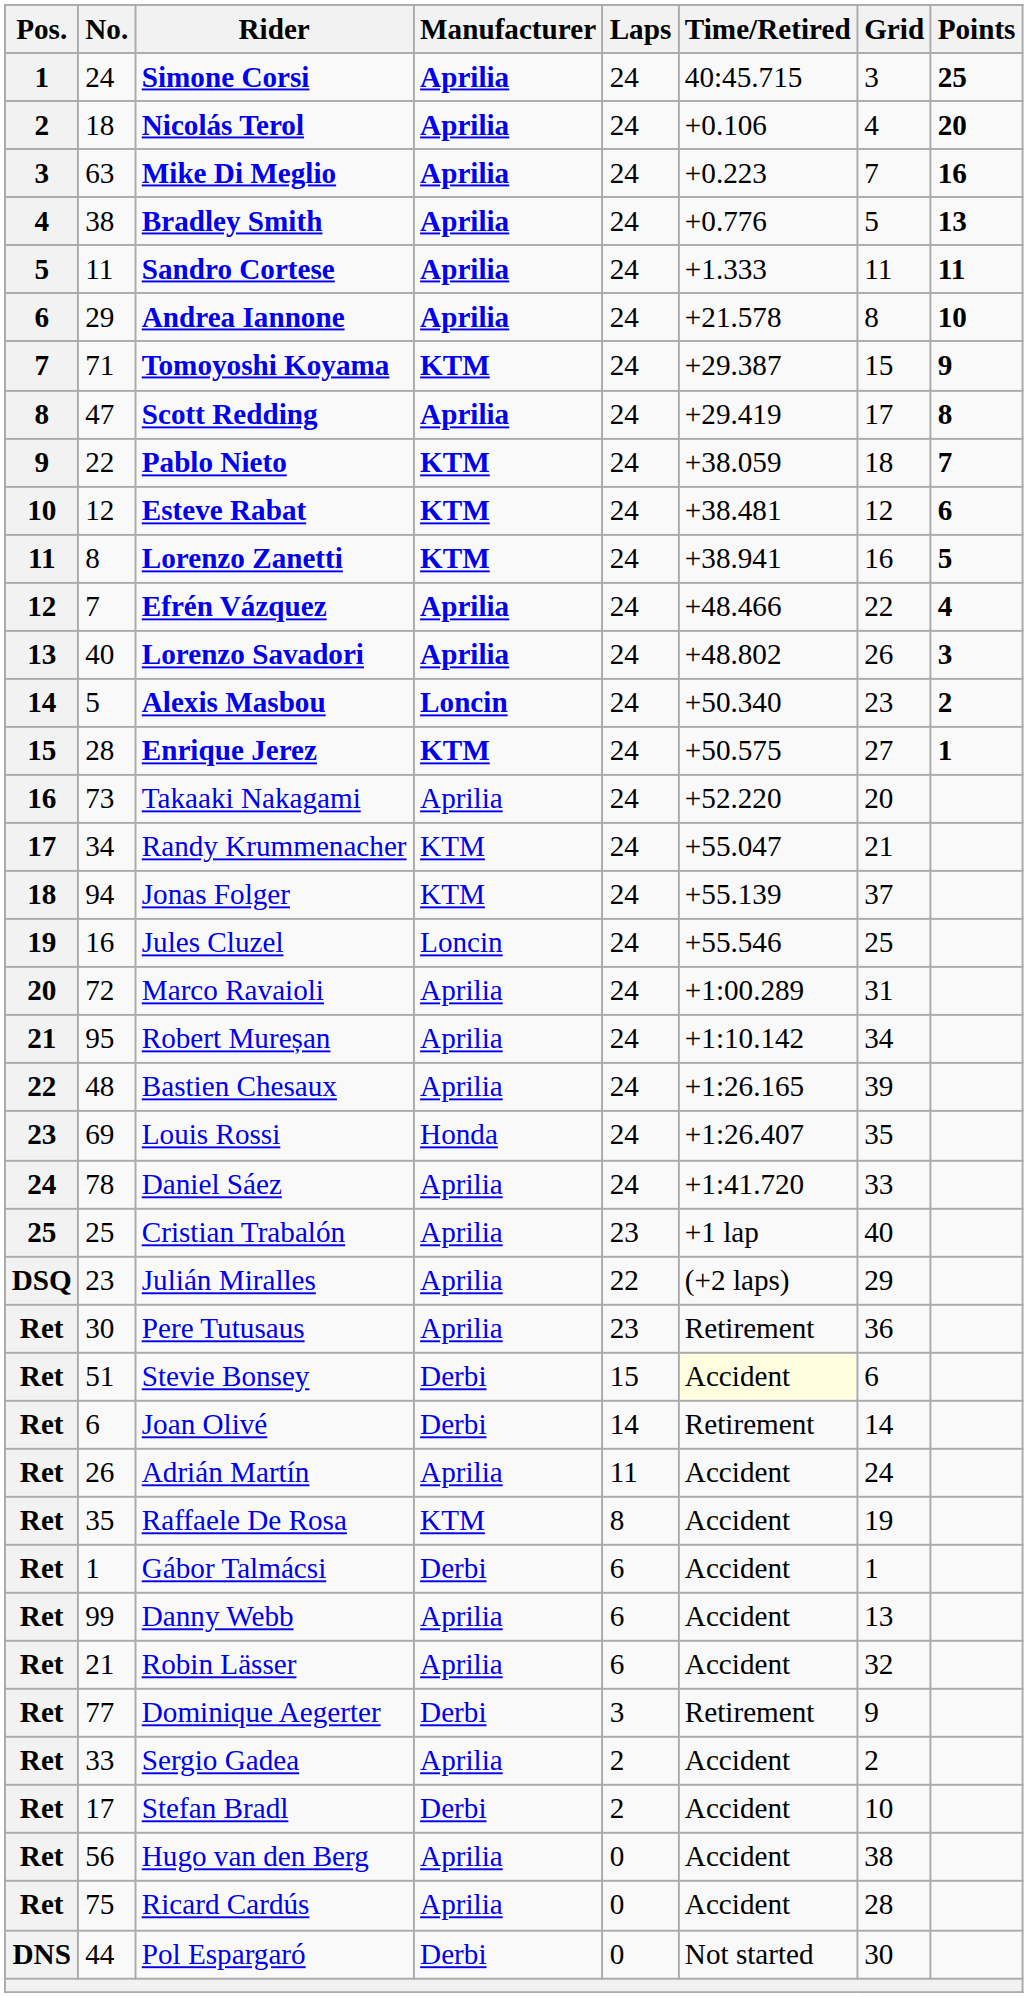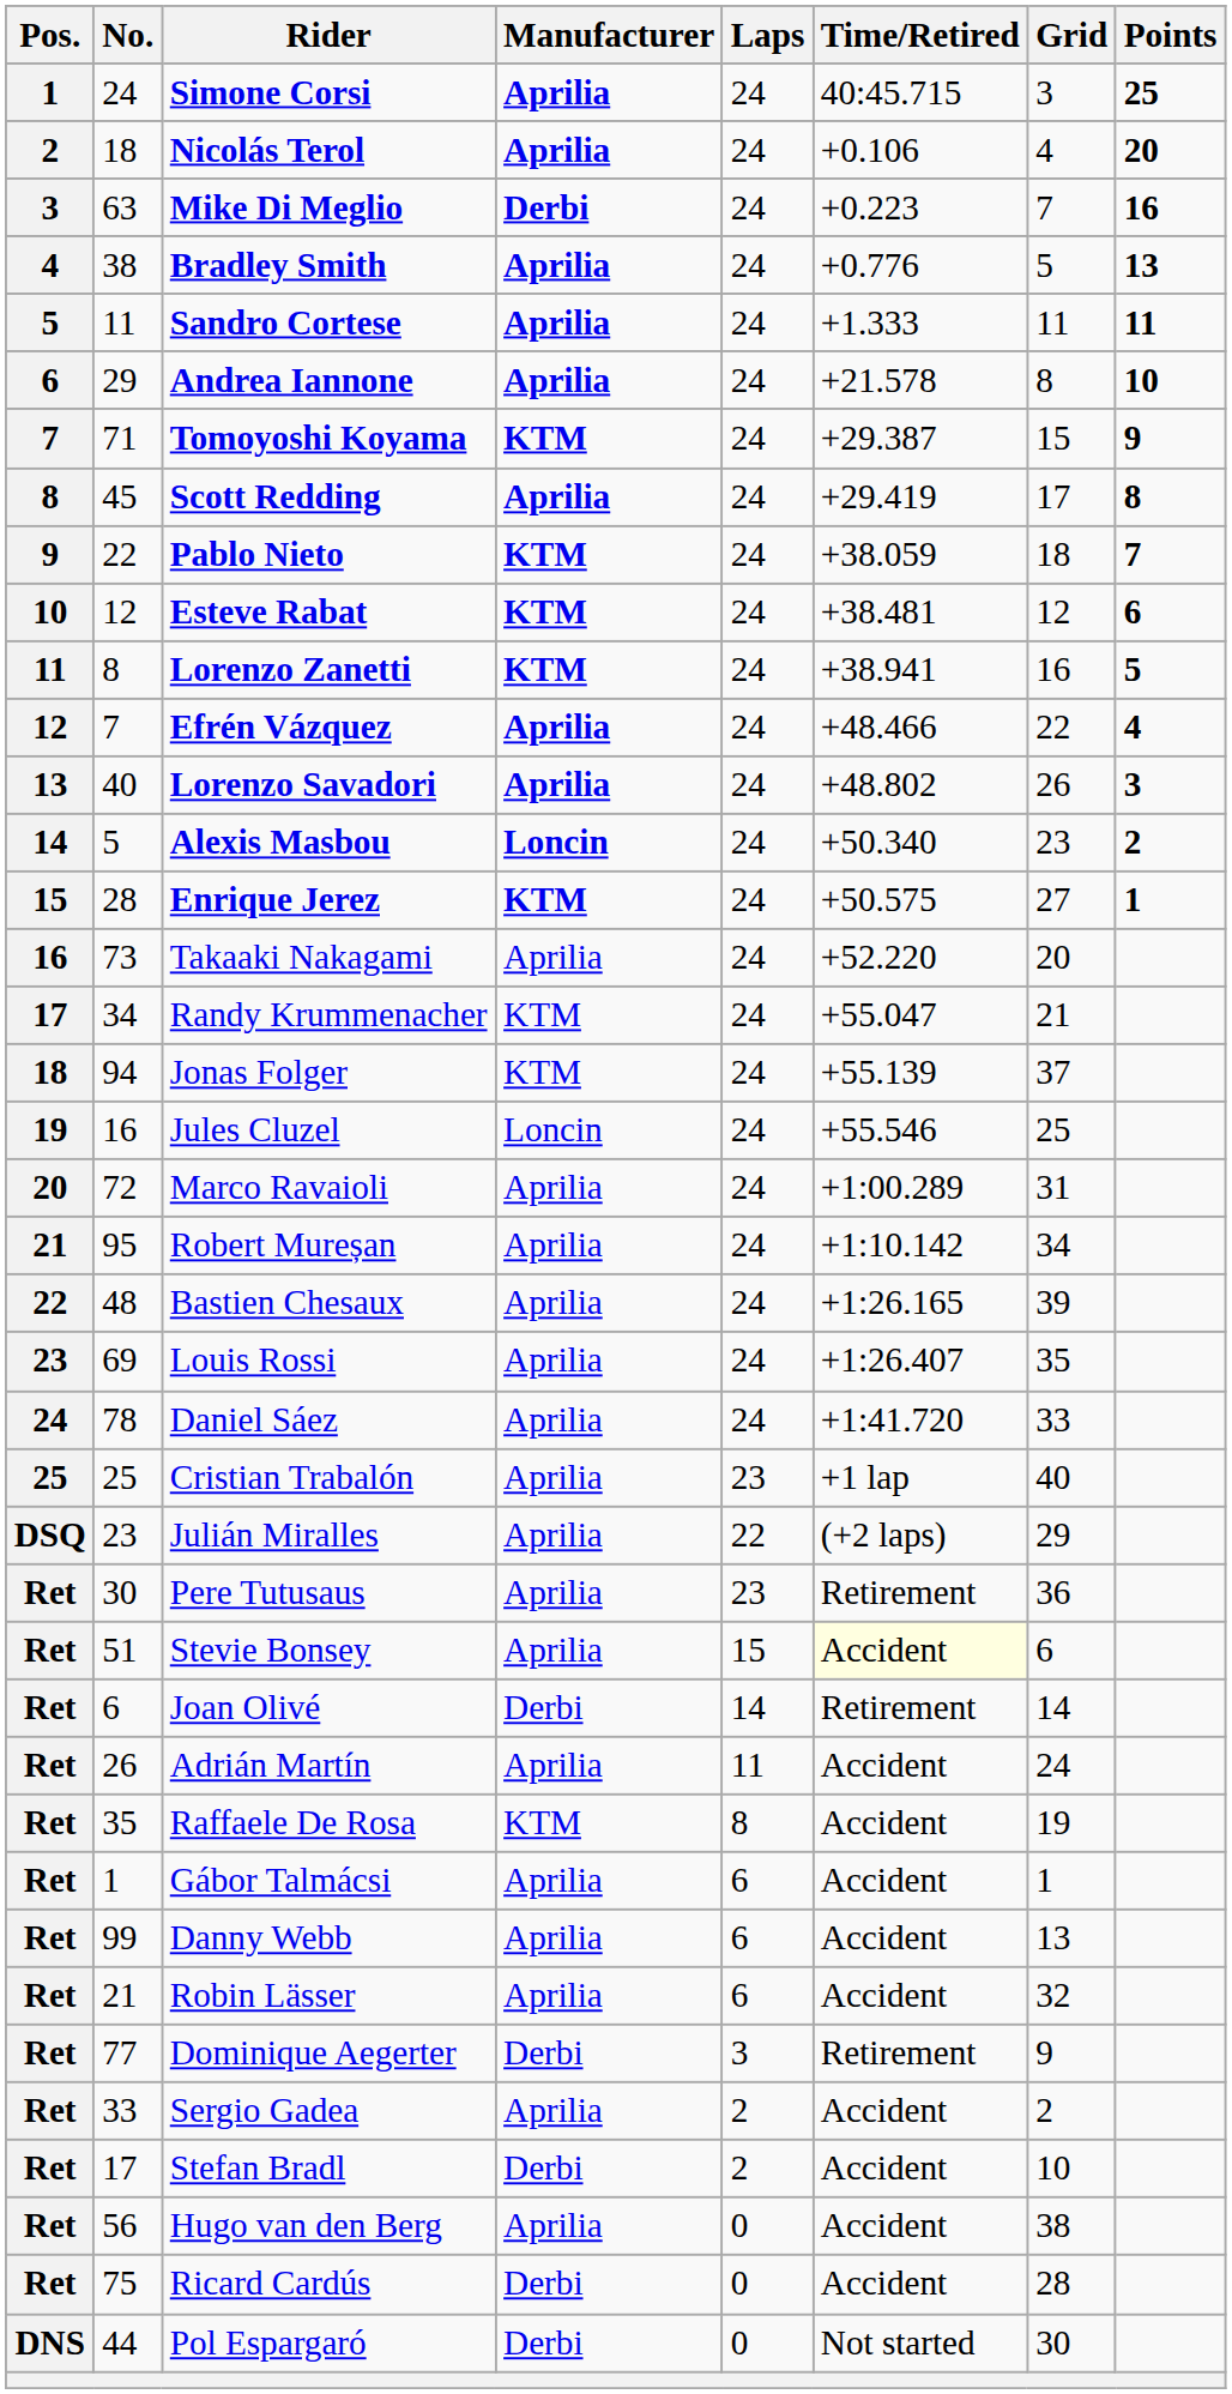 <table class="wikitable" style="font-size: 95%;">
 <tr>
 <th>Pos.</th>
 <th>No.</th>
 <th>Rider</th>
 <th>Manufacturer</th>
 <th>Laps</th>
 <th>Time/Retired</th>
 <th>Grid</th>
 <th>Points</th>
 </tr>
 <tr>
 <th>1</th>
 <td>24</td>
 <td> <strong><a href='#'>Simone Corsi</a></strong></td>
 <td><strong><a href='#'>Aprilia</a></strong></td>
 <td>24</td>
 <td>40:45.715</td>
 <td>3</td>
 <td><strong>25</strong></td>
 </tr>
 <tr>
 <th>2</th>
 <td>18</td>
 <td> <strong><a href='#'>Nicolás Terol</a></strong></td>
 <td><strong><a href='#'>Aprilia</a></strong></td>
 <td>24</td>
 <td>+0.106</td>
 <td>4</td>
 <td><strong>20</strong></td>
 </tr>
 <tr>
 <th>3</th>
 <td>63</td>
 <td> <strong><a href='#'>Mike Di Meglio</a></strong></td>
-<td><strong><a href='#'>Aprilia</a></strong></td>
+<td><strong><a href='#'>Derbi</a></strong></td>
 <td>24</td>
 <td>+0.223</td>
 <td>7</td>
 <td><strong>16</strong></td>
 </tr>
 <tr>
 <th>4</th>
 <td>38</td>
 <td> <strong><a href='#'>Bradley Smith</a></strong></td>
 <td><strong><a href='#'>Aprilia</a></strong></td>
 <td>24</td>
 <td>+0.776</td>
 <td>5</td>
 <td><strong>13</strong></td>
 </tr>
 <tr>
 <th>5</th>
 <td>11</td>
 <td> <strong><a href='#'>Sandro Cortese</a></strong></td>
 <td><strong><a href='#'>Aprilia</a></strong></td>
 <td>24</td>
 <td>+1.333</td>
 <td>11</td>
 <td><strong>11</strong></td>
 </tr>
 <tr>
 <th>6</th>
 <td>29</td>
 <td> <strong><a href='#'>Andrea Iannone</a></strong></td>
 <td><strong><a href='#'>Aprilia</a></strong></td>
 <td>24</td>
 <td>+21.578</td>
 <td>8</td>
 <td><strong>10</strong></td>
 </tr>
 <tr>
 <th>7</th>
 <td>71</td>
 <td> <strong><a href='#'>Tomoyoshi Koyama</a></strong></td>
 <td><strong><a href='#'>KTM</a></strong></td>
 <td>24</td>
 <td>+29.387</td>
 <td>15</td>
 <td><strong>9</strong></td>
 </tr>
 <tr>
 <th>8</th>
-<td>47</td>
+<td>45</td>
 <td> <strong><a href='#'>Scott Redding</a></strong></td>
 <td><strong><a href='#'>Aprilia</a></strong></td>
 <td>24</td>
 <td>+29.419</td>
 <td>17</td>
 <td><strong>8</strong></td>
 </tr>
 <tr>
 <th>9</th>
 <td>22</td>
 <td> <strong><a href='#'>Pablo Nieto</a></strong></td>
 <td><strong><a href='#'>KTM</a></strong></td>
 <td>24</td>
 <td>+38.059</td>
 <td>18</td>
 <td><strong>7</strong></td>
 </tr>
 <tr>
 <th>10</th>
 <td>12</td>
 <td> <strong><a href='#'>Esteve Rabat</a></strong></td>
 <td><strong><a href='#'>KTM</a></strong></td>
 <td>24</td>
 <td>+38.481</td>
 <td>12</td>
 <td><strong>6</strong></td>
 </tr>
 <tr>
 <th>11</th>
 <td>8</td>
 <td> <strong><a href='#'>Lorenzo Zanetti</a></strong></td>
 <td><strong><a href='#'>KTM</a></strong></td>
 <td>24</td>
 <td>+38.941</td>
 <td>16</td>
 <td><strong>5</strong></td>
 </tr>
 <tr>
 <th>12</th>
 <td>7</td>
 <td> <strong><a href='#'>Efrén Vázquez</a></strong></td>
 <td><strong><a href='#'>Aprilia</a></strong></td>
 <td>24</td>
 <td>+48.466</td>
 <td>22</td>
 <td><strong>4</strong></td>
 </tr>
 <tr>
 <th>13</th>
 <td>40</td>
 <td> <strong><a href='#'>Lorenzo Savadori</a></strong></td>
 <td><strong><a href='#'>Aprilia</a></strong></td>
 <td>24</td>
 <td>+48.802</td>
 <td>26</td>
 <td><strong>3</strong></td>
 </tr>
 <tr>
 <th>14</th>
 <td>5</td>
 <td> <strong><a href='#'>Alexis Masbou</a></strong></td>
 <td><strong><a href='#'>Loncin</a></strong></td>
 <td>24</td>
 <td>+50.340</td>
 <td>23</td>
 <td><strong>2</strong></td>
 </tr>
 <tr>
 <th>15</th>
 <td>28</td>
 <td> <strong><a href='#'>Enrique Jerez</a></strong></td>
 <td><strong><a href='#'>KTM</a></strong></td>
 <td>24</td>
 <td>+50.575</td>
 <td>27</td>
 <td><strong>1</strong></td>
 </tr>
 <tr>
 <th>16</th>
 <td>73</td>
 <td> <a href='#'>Takaaki Nakagami</a></td>
 <td><a href='#'>Aprilia</a></td>
 <td>24</td>
 <td>+52.220</td>
 <td>20</td>
 <td></td>
 </tr>
 <tr>
 <th>17</th>
 <td>34</td>
 <td> <a href='#'>Randy Krummenacher</a></td>
 <td><a href='#'>KTM</a></td>
 <td>24</td>
 <td>+55.047</td>
 <td>21</td>
 <td></td>
 </tr>
 <tr>
 <th>18</th>
 <td>94</td>
 <td> <a href='#'>Jonas Folger</a></td>
 <td><a href='#'>KTM</a></td>
 <td>24</td>
 <td>+55.139</td>
 <td>37</td>
 <td></td>
 </tr>
 <tr>
 <th>19</th>
 <td>16</td>
 <td> <a href='#'>Jules Cluzel</a></td>
 <td><a href='#'>Loncin</a></td>
 <td>24</td>
 <td>+55.546</td>
 <td>25</td>
 <td></td>
 </tr>
 <tr>
 <th>20</th>
 <td>72</td>
 <td> <a href='#'>Marco Ravaioli</a></td>
 <td><a href='#'>Aprilia</a></td>
 <td>24</td>
 <td>+1:00.289</td>
 <td>31</td>
 <td></td>
 </tr>
 <tr>
 <th>21</th>
 <td>95</td>
 <td> <a href='#'>Robert Mureșan</a></td>
 <td><a href='#'>Aprilia</a></td>
 <td>24</td>
 <td>+1:10.142</td>
 <td>34</td>
 <td></td>
 </tr>
 <tr>
 <th>22</th>
 <td>48</td>
 <td> <a href='#'>Bastien Chesaux</a></td>
 <td><a href='#'>Aprilia</a></td>
 <td>24</td>
 <td>+1:26.165</td>
 <td>39</td>
 <td></td>
 </tr>
 <tr>
 <th>23</th>
 <td>69</td>
 <td> <a href='#'>Louis Rossi</a></td>
-<td><a href='#'>Honda</a></td>
+<td><a href='#'>Aprilia</a></td>
 <td>24</td>
 <td>+1:26.407</td>
 <td>35</td>
 <td></td>
 </tr>
 <tr>
 <th>24</th>
 <td>78</td>
 <td> <a href='#'>Daniel Sáez</a></td>
 <td><a href='#'>Aprilia</a></td>
 <td>24</td>
 <td>+1:41.720</td>
 <td>33</td>
 <td></td>
 </tr>
 <tr>
 <th>25</th>
 <td>25</td>
 <td> <a href='#'>Cristian Trabalón</a></td>
 <td><a href='#'>Aprilia</a></td>
 <td>23</td>
 <td>+1 lap</td>
 <td>40</td>
 <td></td>
 </tr>
 <tr>
 <th>DSQ</th>
 <td>23</td>
 <td> <a href='#'>Julián Miralles</a></td>
 <td><a href='#'>Aprilia</a></td>
 <td>22</td>
 <td>(+2 laps)</td>
 <td>29</td>
 <td></td>
 </tr>
 <tr>
 <th>Ret</th>
 <td>30</td>
 <td> <a href='#'>Pere Tutusaus</a></td>
 <td><a href='#'>Aprilia</a></td>
 <td>23</td>
 <td>Retirement</td>
 <td>36</td>
 <td></td>
 </tr>
 <tr>
 <th>Ret</th>
 <td>51</td>
 <td> <a href='#'>Stevie Bonsey</a></td>
-<td><a href='#'>Derbi</a></td>
+<td><a href='#'>Aprilia</a></td>
 <td>15</td>
 <td style="background: lightyellow;">Accident</td>
 <td>6</td>
 <td></td>
 </tr>
 <tr>
 <th>Ret</th>
 <td>6</td>
 <td> <a href='#'>Joan Olivé</a></td>
 <td><a href='#'>Derbi</a></td>
 <td>14</td>
 <td>Retirement</td>
 <td>14</td>
 <td></td>
 </tr>
 <tr>
 <th>Ret</th>
 <td>26</td>
 <td> <a href='#'>Adrián Martín</a></td>
 <td><a href='#'>Aprilia</a></td>
 <td>11</td>
 <td>Accident</td>
 <td>24</td>
 <td></td>
 </tr>
 <tr>
 <th>Ret</th>
 <td>35</td>
 <td> <a href='#'>Raffaele De Rosa</a></td>
 <td><a href='#'>KTM</a></td>
 <td>8</td>
 <td>Accident</td>
 <td>19</td>
 <td></td>
 </tr>
 <tr>
 <th>Ret</th>
 <td>1</td>
 <td> <a href='#'>Gábor Talmácsi</a></td>
-<td><a href='#'>Derbi</a></td>
+<td><a href='#'>Aprilia</a></td>
 <td>6</td>
 <td>Accident</td>
 <td>1</td>
 <td></td>
 </tr>
 <tr>
 <th>Ret</th>
 <td>99</td>
 <td> <a href='#'>Danny Webb</a></td>
 <td><a href='#'>Aprilia</a></td>
 <td>6</td>
 <td>Accident</td>
 <td>13</td>
 <td></td>
 </tr>
 <tr>
 <th>Ret</th>
 <td>21</td>
 <td> <a href='#'>Robin Lässer</a></td>
 <td><a href='#'>Aprilia</a></td>
 <td>6</td>
 <td>Accident</td>
 <td>32</td>
 <td></td>
 </tr>
 <tr>
 <th>Ret</th>
 <td>77</td>
 <td> <a href='#'>Dominique Aegerter</a></td>
 <td><a href='#'>Derbi</a></td>
 <td>3</td>
 <td>Retirement</td>
 <td>9</td>
 <td></td>
 </tr>
 <tr>
 <th>Ret</th>
 <td>33</td>
 <td> <a href='#'>Sergio Gadea</a></td>
 <td><a href='#'>Aprilia</a></td>
 <td>2</td>
 <td>Accident</td>
 <td>2</td>
 <td></td>
 </tr>
 <tr>
 <th>Ret</th>
 <td>17</td>
 <td> <a href='#'>Stefan Bradl</a></td>
 <td><a href='#'>Derbi</a></td>
 <td>2</td>
 <td>Accident</td>
 <td>10</td>
 <td></td>
 </tr>
 <tr>
 <th>Ret</th>
 <td>56</td>
 <td> <a href='#'>Hugo van den Berg</a></td>
 <td><a href='#'>Aprilia</a></td>
 <td>0</td>
 <td>Accident</td>
 <td>38</td>
 <td></td>
 </tr>
 <tr>
 <th>Ret</th>
 <td>75</td>
 <td> <a href='#'>Ricard Cardús</a></td>
-<td><a href='#'>Aprilia</a></td>
+<td><a href='#'>Derbi</a></td>
 <td>0</td>
 <td>Accident</td>
 <td>28</td>
 <td></td>
 </tr>
 <tr>
 <th>DNS</th>
 <td>44</td>
 <td> <a href='#'>Pol Espargaró</a></td>
 <td><a href='#'>Derbi</a></td>
 <td>0</td>
 <td>Not started</td>
 <td>30</td>
 <td></td>
 </tr>
 <tr>
 <th colspan=8></th>
 </tr>
 </table>
